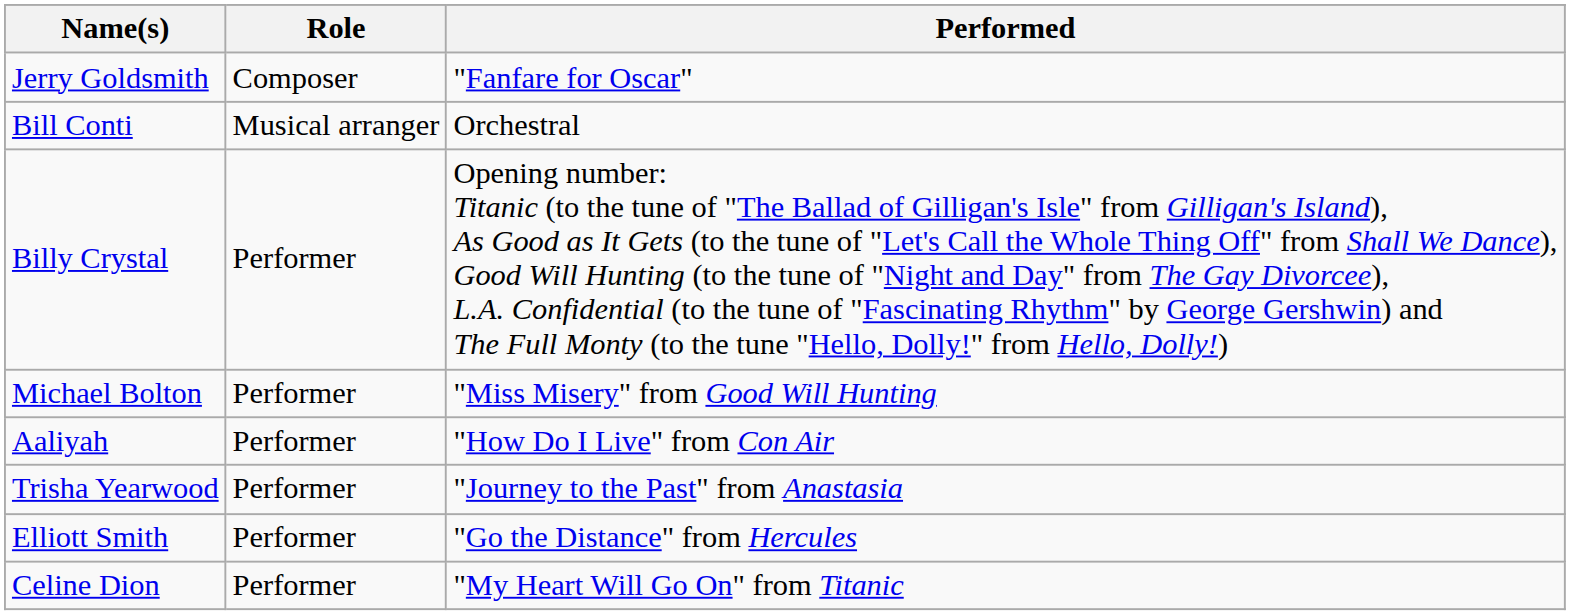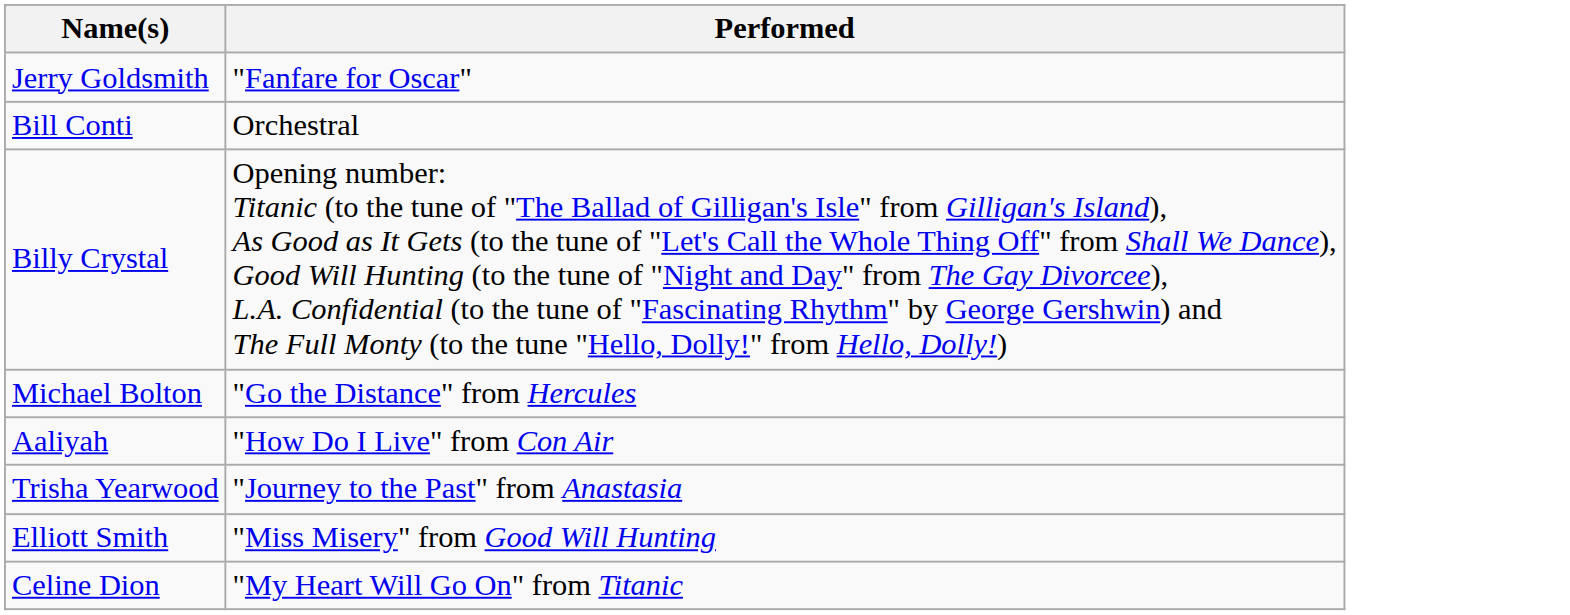 <table class="wikitable sortable">
 <tr>
 <th>Name(s)</th>
-<th>Role</th>
 <th>Performed</th>
 </tr>
 <tr>
 <td><a href='#'>Jerry Goldsmith</a></td>
-<td>Composer</td>
 <td>"<a href='#'>Fanfare for Oscar</a>"</td>
 </tr>
 <tr>
 <td><a href='#'>Bill Conti</a></td>
-<td>Musical arranger</td>
 <td>Orchestral</td>
 </tr>
 <tr>
 <td><a href='#'>Billy Crystal</a></td>
-<td>Performer</td>
 <td>Opening number: <br><em>Titanic</em> (to the tune of "<a href='#'>The Ballad of Gilligan's Isle</a>" from <em><a href='#'>Gilligan's Island</a></em>), <br><em>As Good as It Gets</em> (to the tune of "<a href='#'>Let's Call the Whole Thing Off</a>" from <em><a href='#'>Shall We Dance</a></em>), <br><em>Good Will Hunting</em> (to the tune of "<a href='#'>Night and Day</a>" from <em><a href='#'>The Gay Divorcee</a></em>), <br><em>L.A. Confidential</em> (to the tune of "<a href='#'>Fascinating Rhythm</a>" by <a href='#'>George Gershwin</a>) and <br><em>The Full Monty</em> (to the tune "<a href='#'>Hello, Dolly!</a>" from <em><a href='#'>Hello, Dolly!</a></em>)</td>
 </tr>
 <tr>
 <td><a href='#'>Michael Bolton</a></td>
-<td>Performer</td>
-<td>"<a href='#'>Miss Misery</a>" from <em><a href='#'>Good Will Hunting</a></em></td>
+<td>"<a href='#'>Go the Distance</a>" from <em><a href='#'>Hercules</a></em></td>
 </tr>
 <tr>
 <td><a href='#'>Aaliyah</a></td>
-<td>Performer</td>
 <td>"<a href='#'>How Do I Live</a>" from <em><a href='#'>Con Air</a></em></td>
 </tr>
 <tr>
 <td><a href='#'>Trisha Yearwood</a></td>
-<td>Performer</td>
 <td>"<a href='#'>Journey to the Past</a>" from <em><a href='#'>Anastasia</a></em></td>
 </tr>
 <tr>
 <td><a href='#'>Elliott Smith</a></td>
-<td>Performer</td>
-<td>"<a href='#'>Go the Distance</a>" from <em><a href='#'>Hercules</a></em></td>
+<td>"<a href='#'>Miss Misery</a>" from <em><a href='#'>Good Will Hunting</a></em></td>
 </tr>
 <tr>
 <td><a href='#'>Celine Dion</a></td>
-<td>Performer</td>
 <td>"<a href='#'>My Heart Will Go On</a>" from <em><a href='#'>Titanic</a></em></td>
 </tr>
 </table>
